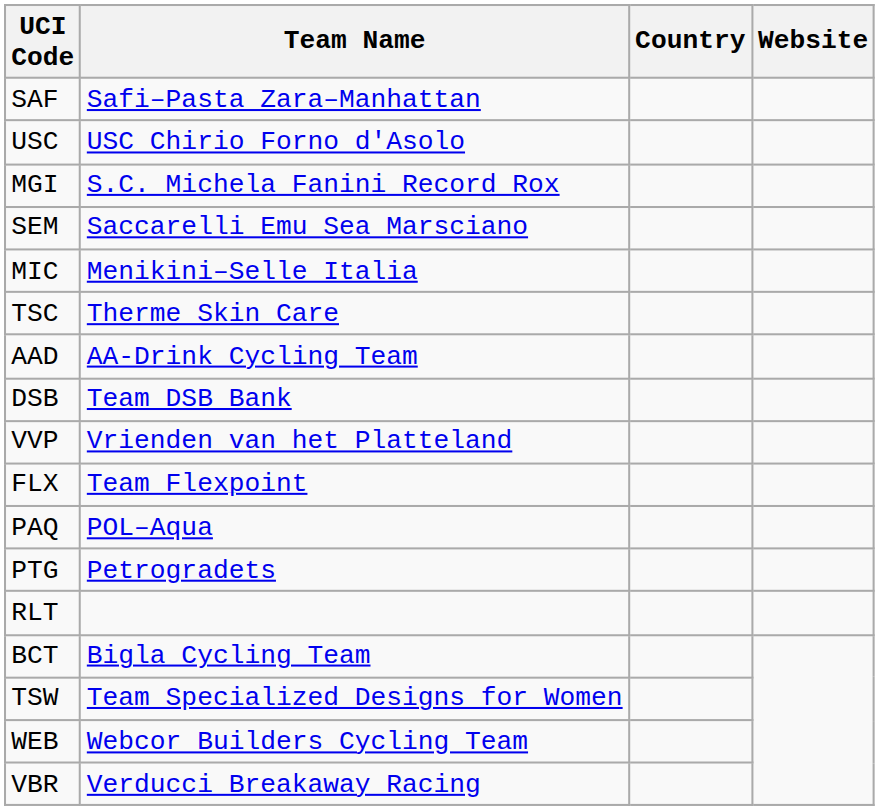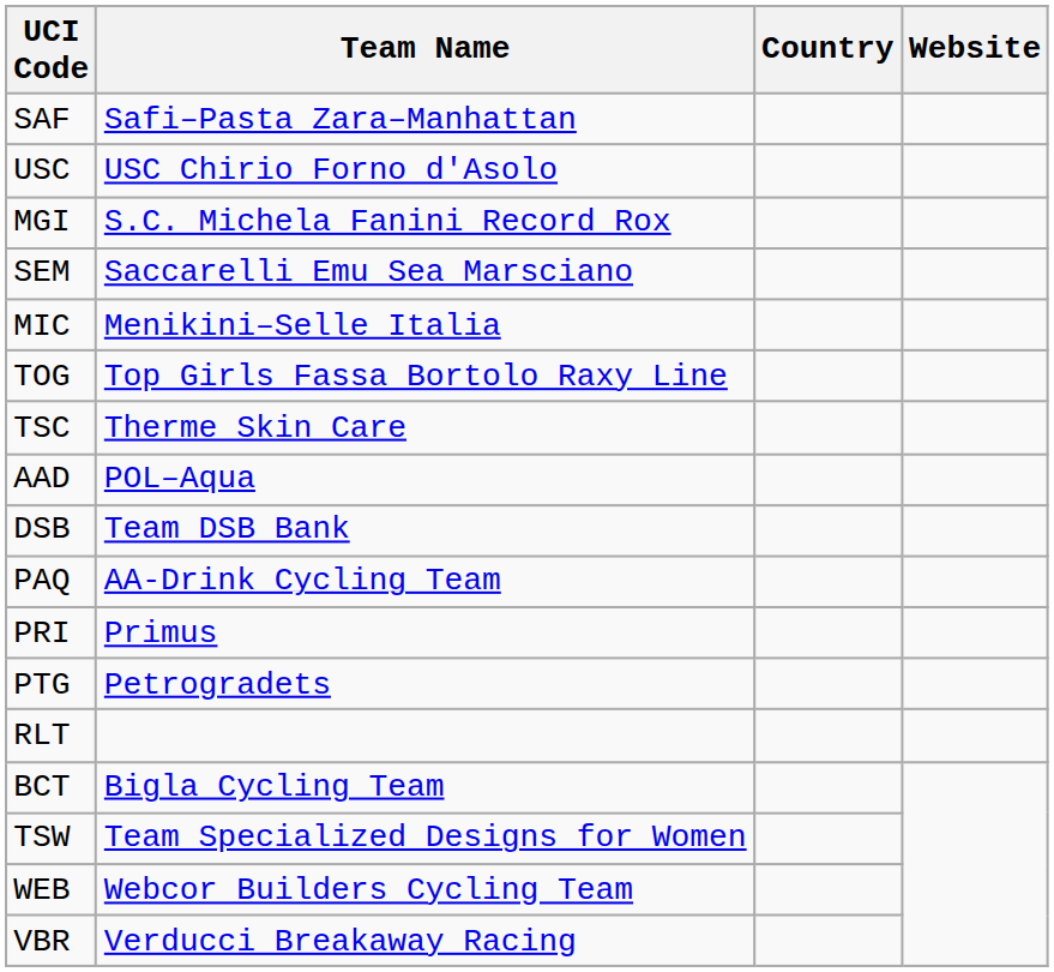 <table class = "wikitable">
 <tr>
 <th>UCI<br>Code</th>
 <th>Team Name</th>
 <th>Country</th>
 <th>Website</th>
 </tr>
 <tr>
 <td>SAF</td>
 <td><a href='#'>Safi–Pasta Zara–Manhattan</a></td>
 <td></td>
 <td></td>
 </tr>
 <tr>
 <td>USC</td>
 <td><a href='#'>USC Chirio Forno d'Asolo</a></td>
 <td></td>
 <td></td>
 </tr>
 <tr>
 <td>MGI</td>
 <td><a href='#'>S.C. Michela Fanini Record Rox</a></td>
 <td></td>
 <td></td>
 </tr>
 <tr>
 <td>SEM</td>
 <td><a href='#'>Saccarelli Emu Sea Marsciano</a></td>
 <td></td>
 <td></td>
 </tr>
 <tr>
 <td>MIC</td>
 <td><a href='#'>Menikini–Selle Italia</a></td>
 <td></td>
 <td></td>
 </tr>
 <tr>
+<td>TOG</td>
+<td><a href='#'>Top Girls Fassa Bortolo Raxy Line</a></td>
+<td></td>
+<td></td>
+</tr>
+<tr>
 <td>TSC</td>
 <td><a href='#'>Therme Skin Care</a></td>
 <td></td>
 <td></td>
 </tr>
 <tr>
 <td>AAD</td>
-<td><a href='#'>AA-Drink Cycling Team</a></td>
+<td><a href='#'>POL–Aqua</a></td>
 <td></td>
 <td></td>
 </tr>
 <tr>
 <td>DSB</td>
 <td><a href='#'>Team DSB Bank</a></td>
 <td></td>
 <td></td>
 </tr>
 <tr>
-<td>VVP</td>
-<td><a href='#'>Vrienden van het Platteland</a></td>
+<td>PAQ</td>
+<td><a href='#'>AA-Drink Cycling Team</a></td>
 <td></td>
 <td></td>
 </tr>
 <tr>
-<td>FLX</td>
-<td><a href='#'>Team Flexpoint</a></td>
-<td></td>
-<td></td>
-</tr>
-<tr>
-<td>PAQ</td>
-<td><a href='#'>POL–Aqua</a></td>
+<td>PRI</td>
+<td><a href='#'>Primus</a></td>
 <td></td>
 <td></td>
 </tr>
 <tr>
 <td>PTG</td>
 <td><a href='#'>Petrogradets</a></td>
 <td></td>
 <td></td>
 </tr>
 <tr>
 <td>RLT</td>
 <td></td>
 <td></td>
 <td></td>
 </tr>
 <tr>
 <td>BCT</td>
 <td><a href='#'>Bigla Cycling Team</a></td>
 <td></td>
 </tr>
 <tr>
 <td>TSW</td>
 <td><a href='#'>Team Specialized Designs for Women</a></td>
 <td></td>
 </tr>
 <tr>
 <td>WEB</td>
 <td><a href='#'>Webcor Builders Cycling Team</a></td>
 <td></td>
 </tr>
 <tr>
 <td>VBR</td>
 <td><a href='#'>Verducci Breakaway Racing</a></td>
 <td></td>
 </tr>
 </table>
